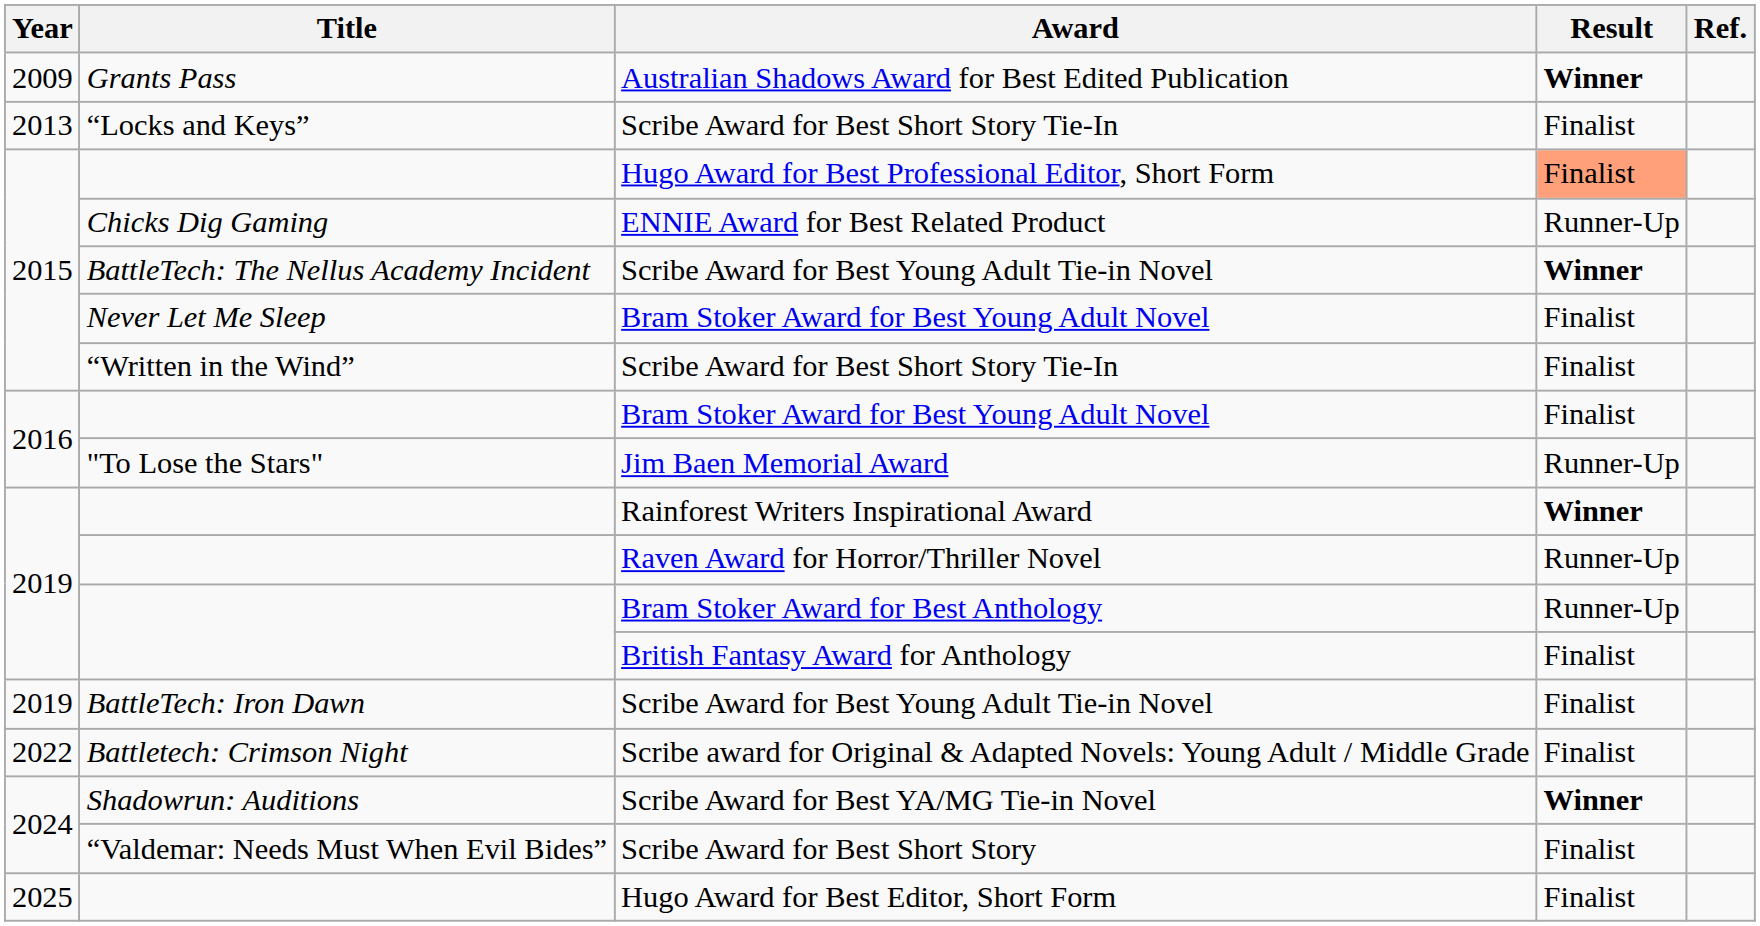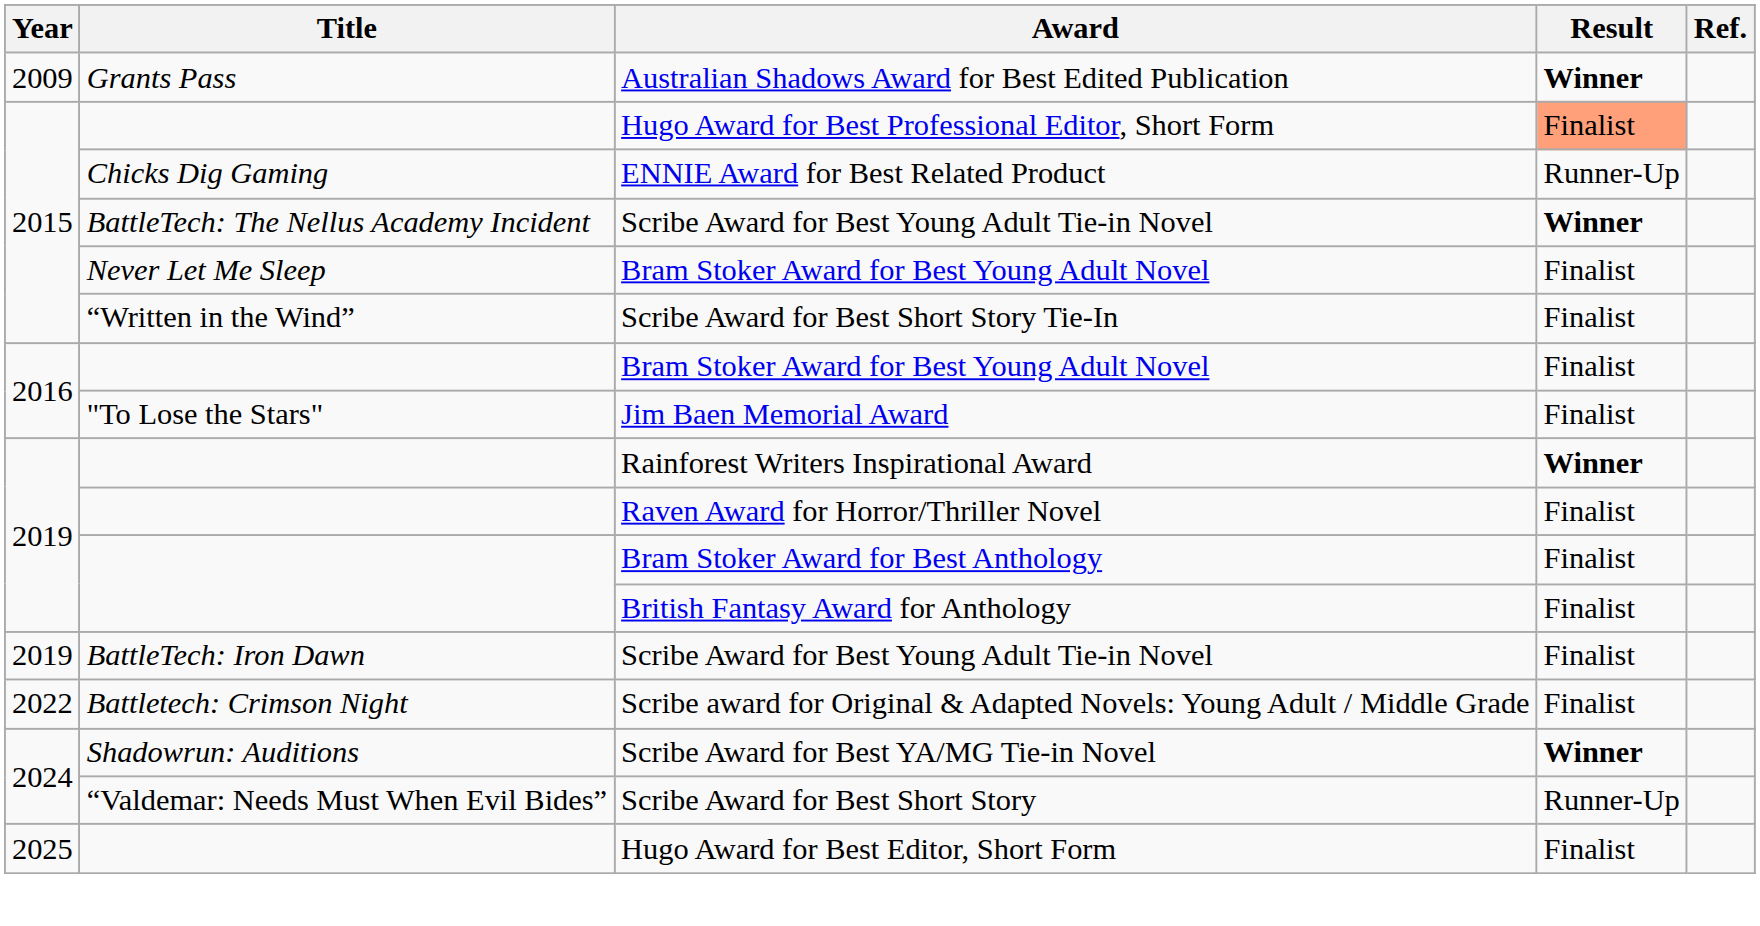 <table class="wikitable sortable mw-collapsible">
 <tr>
 <th>Year</th>
 <th>Title</th>
 <th>Award</th>
 <th>Result</th>
 <th>Ref.</th>
 </tr>
 <tr>
 <td>2009</td>
 <td><em>Grants Pass</em></td>
 <td><a href='#'>Australian Shadows Award</a> for Best Edited Publication</td>
 <td><strong>Winner</strong></td>
-<td></td>
-</tr>
-<tr>
-<td>2013</td>
-<td>“Locks and Keys”</td>
-<td>Scribe Award for Best Short Story Tie-In</td>
-<td>Finalist</td>
 <td></td>
 </tr>
 <tr>
 <td rowspan="5">2015</td>
 <td></td>
 <td><a href='#'>Hugo Award for Best Professional Editor</a>, Short Form</td>
 <td style="background: lightsalmon;">Finalist</td>
 <td></td>
 </tr>
 <tr>
 <td><em>Chicks Dig Gaming</em></td>
 <td><a href='#'>ENNIE Award</a> for Best Related Product</td>
 <td>Runner-Up</td>
 <td></td>
 </tr>
 <tr>
 <td><em>BattleTech: The Nellus Academy Incident</em></td>
 <td>Scribe Award for Best Young Adult Tie-in Novel</td>
 <td><strong>Winner</strong></td>
 <td></td>
 </tr>
 <tr>
 <td><em>Never Let Me Sleep</em></td>
 <td><a href='#'>Bram Stoker Award for Best Young Adult Novel</a></td>
 <td>Finalist</td>
 <td></td>
 </tr>
 <tr>
 <td>“Written in the Wind”</td>
 <td>Scribe Award for Best Short Story Tie-In</td>
 <td>Finalist</td>
 <td></td>
 </tr>
 <tr>
 <td rowspan="2">2016</td>
 <td><em></em></td>
 <td><a href='#'>Bram Stoker Award for Best Young Adult Novel</a></td>
 <td>Finalist</td>
 <td></td>
 </tr>
 <tr>
 <td>"To Lose the Stars"</td>
 <td><a href='#'>Jim Baen Memorial Award</a></td>
-<td>Runner-Up</td>
+<td>Finalist</td>
 <td></td>
 </tr>
 <tr>
 <td rowspan="4">2019</td>
 <td></td>
 <td>Rainforest Writers Inspirational Award</td>
 <td><strong>Winner</strong></td>
 <td></td>
 </tr>
 <tr>
 <td></td>
 <td><a href='#'>Raven Award</a> for Horror/Thriller Novel</td>
-<td>Runner-Up</td>
+<td>Finalist</td>
 <td></td>
 </tr>
 <tr>
 <td rowspan="2"><em></em></td>
 <td><a href='#'>Bram Stoker Award for Best Anthology</a></td>
-<td>Runner-Up</td>
+<td>Finalist</td>
 <td></td>
 </tr>
 <tr>
 <td><a href='#'>British Fantasy Award</a> for Anthology</td>
 <td>Finalist</td>
 <td></td>
 </tr>
 <tr>
 <td>2019</td>
 <td><em>BattleTech: Iron Dawn</em></td>
 <td>Scribe Award for Best Young Adult Tie-in Novel</td>
 <td>Finalist</td>
 <td></td>
 </tr>
 <tr>
 <td>2022</td>
 <td><em>Battletech: Crimson Night</em></td>
 <td>Scribe award for Original & Adapted Novels: Young Adult / Middle Grade</td>
 <td>Finalist</td>
 <td></td>
 </tr>
 <tr>
 <td rowspan="2">2024</td>
 <td><em>Shadowrun: Auditions</em></td>
 <td>Scribe Award for Best YA/MG Tie-in Novel</td>
 <td><strong>Winner</strong></td>
 <td></td>
 </tr>
 <tr>
 <td>“Valdemar: Needs Must When Evil Bides”</td>
 <td>Scribe Award for Best Short Story</td>
-<td>Finalist</td>
+<td>Runner-Up</td>
 <td></td>
 </tr>
 <tr>
 <td>2025</td>
 <td></td>
 <td>Hugo Award for Best Editor, Short Form</td>
 <td>Finalist</td>
 <td></td>
 </tr>
 </table>
